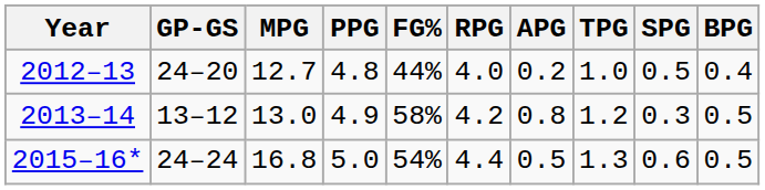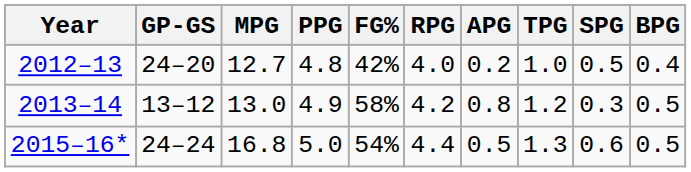 <table class="wikitable" style="text-align:center;">
 <tr>
 <th>Year</th>
 <th>GP-GS</th>
 <th>MPG</th>
 <th>PPG</th>
 <th>FG%</th>
 <th>RPG</th>
 <th>APG</th>
 <th>TPG</th>
 <th>SPG</th>
 <th>BPG</th>
 </tr>
 <tr>
 <td><a href='#'>2012–13</a></td>
 <td>24–20</td>
 <td>12.7</td>
 <td>4.8</td>
-<td>44%</td>
+<td>42%</td>
 <td>4.0</td>
 <td>0.2</td>
 <td>1.0</td>
 <td>0.5</td>
 <td>0.4</td>
 </tr>
 <tr>
 <td><a href='#'>2013–14</a></td>
 <td>13–12</td>
 <td>13.0</td>
 <td>4.9</td>
 <td>58%</td>
 <td>4.2</td>
 <td>0.8</td>
 <td>1.2</td>
 <td>0.3</td>
 <td>0.5</td>
 </tr>
 <tr>
 <td><a href='#'>2015–16*</a></td>
 <td>24–24</td>
 <td>16.8</td>
 <td>5.0</td>
 <td>54%</td>
 <td>4.4</td>
 <td>0.5</td>
 <td>1.3</td>
 <td>0.6</td>
 <td>0.5</td>
 </tr>
 </table>
